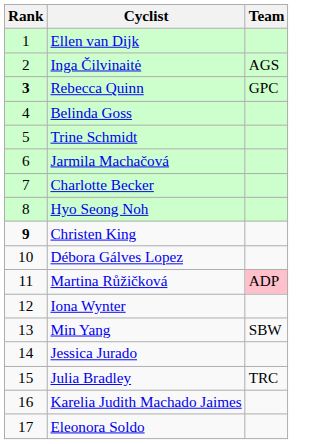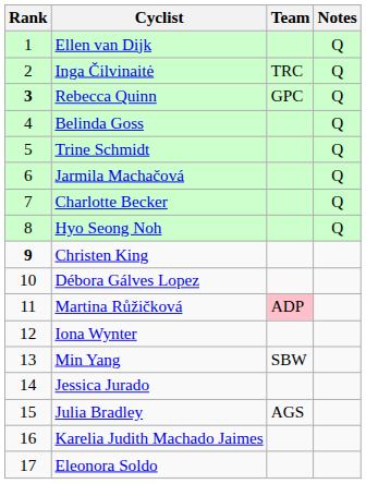 <table class="wikitable sortable" style="text-align:center;">
 <tr>
 <th>Rank</th>
 <th class="unsortable">Cyclist</th>
 <th>Team</th>
+<th class="unsortable">Notes</th>
 </tr>
 <tr bgcolor=ccffcc>
 <td align=center>1</td>
 <td align=left><a href='#'>Ellen van Dijk</a></td>
 <td align=left></td>
+<td>Q</td>
 </tr>
 <tr bgcolor=ccffcc>
 <td align=center>2</td>
 <td align=left><a href='#'>Inga Čilvinaitė</a></td>
-<td align=left>AGS</td>
+<td align=left>TRC</td>
+<td>Q</td>
 </tr>
 <tr bgcolor=ccffcc>
 <td align=center><strong>3</strong></td>
 <td align=left><a href='#'>Rebecca Quinn</a></td>
 <td align=left>GPC</td>
+<td>Q</td>
 </tr>
 <tr bgcolor=ccffcc>
 <td align=center>4</td>
 <td align=left><a href='#'>Belinda Goss</a></td>
 <td align=left></td>
+<td>Q</td>
 </tr>
 <tr bgcolor=ccffcc>
 <td align=center>5</td>
 <td align=left><a href='#'>Trine Schmidt</a></td>
 <td align=left></td>
+<td>Q</td>
 </tr>
 <tr bgcolor=ccffcc>
 <td align=center>6</td>
 <td align=left><a href='#'>Jarmila Machačová</a></td>
 <td align=left></td>
+<td>Q</td>
 </tr>
 <tr bgcolor=ccffcc>
 <td align=center>7</td>
 <td align=left><a href='#'>Charlotte Becker</a></td>
 <td align=left></td>
+<td>Q</td>
 </tr>
 <tr bgcolor=ccffcc>
 <td align=center>8</td>
 <td align=left><a href='#'>Hyo Seong Noh</a></td>
 <td align=left></td>
+<td>Q</td>
 </tr>
 <tr>
 <td align=center><strong>9</strong></td>
 <td align=left><a href='#'>Christen King</a></td>
 <td align=left></td>
+<td></td>
 </tr>
 <tr>
 <td align=center>10</td>
 <td align=left><a href='#'>Débora Gálves Lopez</a></td>
 <td align=left></td>
+<td></td>
 </tr>
 <tr>
 <td align=center>11</td>
 <td align=left><a href='#'>Martina Růžičková</a></td>
 <td align=left style="background: pink;">ADP</td>
+<td></td>
 </tr>
 <tr>
 <td align=center>12</td>
 <td align=left><a href='#'>Iona Wynter</a></td>
 <td align=left></td>
+<td></td>
 </tr>
 <tr>
 <td align=center>13</td>
 <td align=left><a href='#'>Min Yang</a></td>
 <td align=left>SBW</td>
+<td></td>
 </tr>
 <tr>
 <td align=center>14</td>
 <td align=left><a href='#'>Jessica Jurado</a></td>
 <td align=left></td>
+<td></td>
 </tr>
 <tr>
 <td align=center>15</td>
 <td align=left><a href='#'>Julia Bradley</a></td>
-<td align=left>TRC</td>
+<td align=left>AGS</td>
+<td></td>
 </tr>
 <tr>
 <td align=center>16</td>
 <td align=left><a href='#'>Karelia Judith Machado Jaimes</a></td>
 <td align=left></td>
+<td></td>
 </tr>
 <tr>
 <td align=center>17</td>
 <td align=left><a href='#'>Eleonora Soldo</a></td>
 <td align=left></td>
+<td></td>
 </tr>
 </table>
